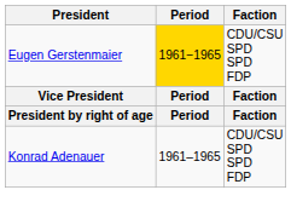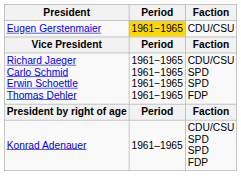 <table class="wikitable">
 <tr>
 <th>President</th>
 <th>Period</th>
 <th>Faction</th>
 </tr>
 <tr>
 <td><a href='#'>Eugen Gerstenmaier</a></td>
 <td style="background: gold;">1961−1965</td>
-<td>CDU/CSU<br>SPD<br>SPD<br>FDP</td>
+<td>CDU/CSU</td>
 </tr>
 <tr>
 <th>Vice President</th>
 <th>Period</th>
 <th>Faction</th>
+</tr>
+<tr>
+<td><a href='#'>Richard Jaeger</a><br><a href='#'>Carlo Schmid</a><br><a href='#'>Erwin Schoettle</a><br><a href='#'>Thomas Dehler</a></td>
+<td>1961−1965<br>1961−1965<br>1961−1965<br>1961−1965</td>
+<td>CDU/CSU<br>SPD<br>SPD<br>FDP</td>
 </tr>
 <tr>
 <th>President by right of age</th>
 <th>Period</th>
 <th>Faction</th>
 </tr>
 <tr>
 <td><a href='#'>Konrad Adenauer</a></td>
 <td>1961–1965</td>
 <td>CDU/CSU<br>SPD<br>SPD<br>FDP</td>
 </tr>
 </table>
